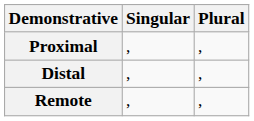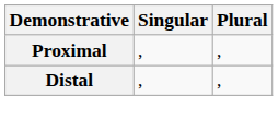 <table class="wikitable">
 <tr>
 <th>Demonstrative</th>
 <th>Singular</th>
 <th>Plural</th>
 </tr>
 <tr>
 <th>Proximal</th>
 <td>, </td>
 <td>, </td>
 </tr>
 <tr>
 <th>Distal</th>
 <td>, </td>
 <td>, </td>
 </tr>
-<tr>
-<th>Remote</th>
-<td>, </td>
-<td>, </td>
-</tr>
 </table>
